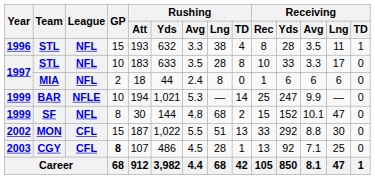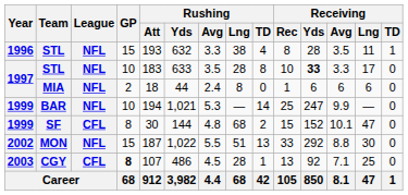 <table class=wikitable style="text-align:center">
 <tr>
 <th rowspan="2">Year</th>
 <th rowspan="2">Team</th>
 <th rowspan="2">League</th>
 <th rowspan="2">GP</th>
 <th colspan="5">Rushing</th>
 <th colspan="5">Receiving</th>
 </tr>
 <tr>
 <th>Att</th>
 <th>Yds</th>
 <th>Avg</th>
 <th>Lng</th>
 <th>TD</th>
 <th>Rec</th>
 <th>Yds</th>
 <th>Avg</th>
 <th>Lng</th>
 <th>TD</th>
 </tr>
 <tr>
 <th><a href='#'>1996</a></th>
 <th><a href='#'>STL</a></th>
 <th><a href='#'>NFL</a></th>
 <td>15</td>
 <td>193</td>
 <td>632</td>
 <td>3.3</td>
 <td>38</td>
 <td>4</td>
 <td>8</td>
 <td>28</td>
 <td>3.5</td>
 <td>11</td>
 <td>1</td>
 </tr>
 <tr>
 <th rowspan="2"><a href='#'>1997</a></th>
 <th><a href='#'>STL</a></th>
 <th><a href='#'>NFL</a></th>
 <td>10</td>
 <td>183</td>
 <td>633</td>
 <td>3.5</td>
 <td>28</td>
 <td>8</td>
 <td>10</td>
-<td>33</td>
+<td><strong>33</strong></td>
 <td>3.3</td>
 <td>17</td>
 <td>0</td>
 </tr>
 <tr>
 <th><a href='#'>MIA</a></th>
 <th><a href='#'>NFL</a></th>
 <td>2</td>
 <td>18</td>
 <td>44</td>
 <td>2.4</td>
 <td>8</td>
 <td>0</td>
 <td>1</td>
 <td>6</td>
 <td>6</td>
 <td>6</td>
 <td>0</td>
 </tr>
 <tr>
 <th><a href='#'>1999</a></th>
 <th><a href='#'>BAR</a></th>
-<th><a href='#'>NFLE</a></th>
+<th><a href='#'>NFL</a></th>
 <td>10</td>
 <td>194</td>
 <td>1,021</td>
 <td>5.3</td>
 <td>—</td>
 <td>14</td>
 <td>25</td>
 <td>247</td>
 <td>9.9</td>
 <td>—</td>
 <td>0</td>
 </tr>
 <tr>
 <th><a href='#'>1999</a></th>
 <th><a href='#'>SF</a></th>
-<th><a href='#'>NFL</a></th>
+<th><a href='#'>CFL</a></th>
 <td>8</td>
 <td>30</td>
 <td>144</td>
 <td>4.8</td>
 <td>68</td>
 <td>2</td>
 <td>15</td>
 <td>152</td>
 <td>10.1</td>
 <td>47</td>
 <td>0</td>
 </tr>
 <tr>
 <th><a href='#'>2002</a></th>
 <th><a href='#'>MON</a></th>
-<th><a href='#'>CFL</a></th>
+<th><a href='#'>NFL</a></th>
 <td>15</td>
 <td>187</td>
 <td>1,022</td>
 <td>5.5</td>
 <td>51</td>
 <td>13</td>
 <td>33</td>
 <td>292</td>
 <td>8.8</td>
 <td>30</td>
 <td>0</td>
 </tr>
 <tr>
 <th><a href='#'>2003</a></th>
 <th><a href='#'>CGY</a></th>
 <th><a href='#'>CFL</a></th>
 <td><strong>8</strong></td>
 <td>107</td>
 <td>486</td>
 <td>4.5</td>
 <td>28</td>
 <td>1</td>
 <td>13</td>
 <td>92</td>
 <td>7.1</td>
 <td>25</td>
 <td>0</td>
 </tr>
 <tr>
 <th colspan="3">Career</th>
 <th>68</th>
 <th>912</th>
 <th>3,982</th>
 <th>4.4</th>
 <th>68</th>
 <th>42</th>
 <th>105</th>
 <th>850</th>
 <th>8.1</th>
 <th>47</th>
 <th>1</th>
 </tr>
 </table>
